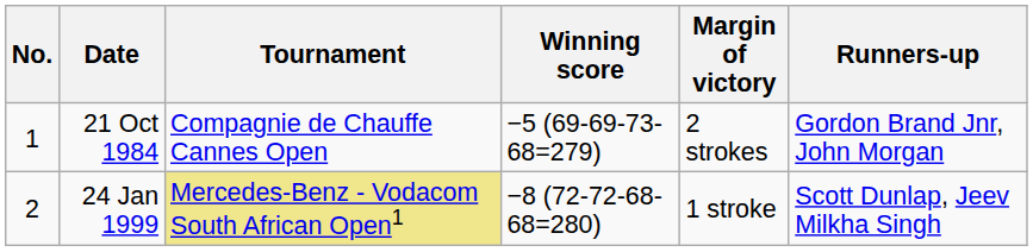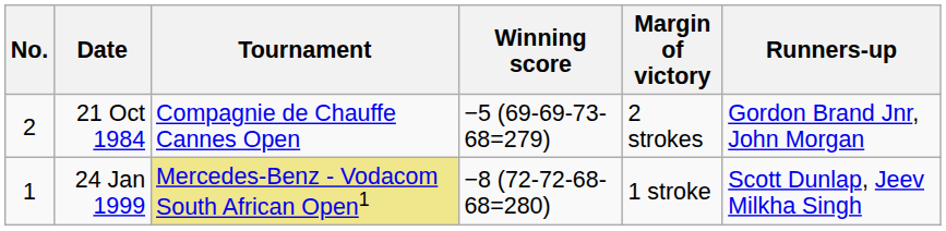 <table class="wikitable" style="font-size:95%;">
 <tr>
 <th>No.</th>
 <th>Date</th>
 <th>Tournament</th>
 <th>Winning score</th>
 <th>Margin of<br>victory</th>
 <th>Runners-up</th>
 </tr>
 <tr>
-<td align=center>1</td>
+<td align=center>2</td>
 <td align=right>21 Oct <a href='#'>1984</a></td>
 <td><a href='#'>Compagnie de Chauffe Cannes Open</a></td>
 <td>−5 (69-69-73-68=279)</td>
 <td>2 strokes</td>
 <td> <a href='#'>Gordon Brand Jnr</a>,  <a href='#'>John Morgan</a></td>
 </tr>
 <tr>
-<td align=center>2</td>
+<td align=center>1</td>
 <td align=right>24 Jan <a href='#'>1999</a></td>
 <td style="background: khaki;"><a href='#'>Mercedes-Benz - Vodacom South African Open</a><sup>1</sup></td>
 <td>−8 (72-72-68-68=280)</td>
 <td>1 stroke</td>
 <td> <a href='#'>Scott Dunlap</a>,  <a href='#'>Jeev Milkha Singh</a></td>
 </tr>
 </table>
